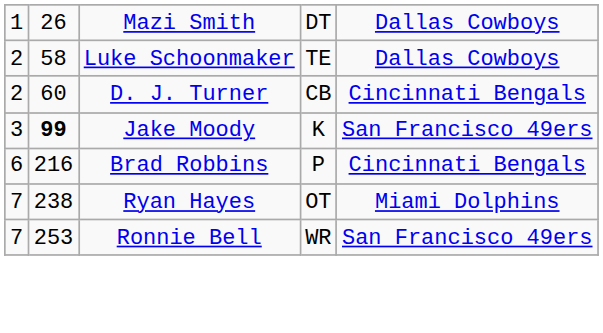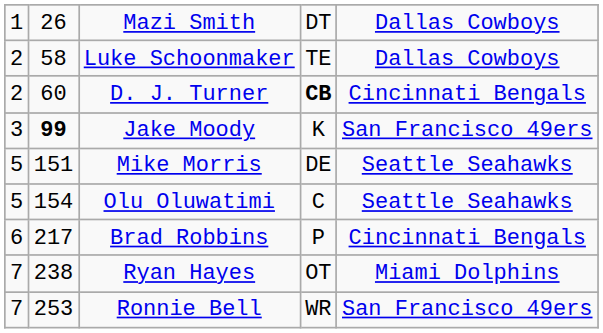 <table class="wikitable" style="text-align:center">
 <tr>
 <td>1</td>
 <td>26</td>
 <td><a href='#'>Mazi Smith</a></td>
 <td>DT</td>
 <td><a href='#'>Dallas Cowboys</a></td>
 </tr>
 <tr>
 <td>2</td>
 <td>58</td>
 <td><a href='#'>Luke Schoonmaker</a></td>
 <td>TE</td>
 <td><a href='#'>Dallas Cowboys</a></td>
 </tr>
 <tr>
 <td>2</td>
 <td>60</td>
 <td><a href='#'>D. J. Turner</a></td>
-<td>CB</td>
+<td><strong>CB</strong></td>
 <td><a href='#'>Cincinnati Bengals</a></td>
 </tr>
 <tr>
 <td>3</td>
 <td><strong>99</strong></td>
 <td><a href='#'>Jake Moody</a></td>
 <td>K</td>
 <td><a href='#'>San Francisco 49ers</a></td>
 </tr>
 <tr>
+<td>5</td>
+<td>151</td>
+<td><a href='#'>Mike Morris</a></td>
+<td>DE</td>
+<td><a href='#'>Seattle Seahawks</a></td>
+</tr>
+<tr>
+<td>5</td>
+<td>154</td>
+<td><a href='#'>Olu Oluwatimi</a></td>
+<td>C</td>
+<td><a href='#'>Seattle Seahawks</a></td>
+</tr>
+<tr>
 <td>6</td>
-<td>216</td>
+<td>217</td>
 <td><a href='#'>Brad Robbins</a></td>
 <td>P</td>
 <td><a href='#'>Cincinnati Bengals</a></td>
 </tr>
 <tr>
 <td>7</td>
 <td>238</td>
 <td><a href='#'>Ryan Hayes</a></td>
 <td>OT</td>
 <td><a href='#'>Miami Dolphins</a></td>
 </tr>
 <tr>
 <td>7</td>
 <td>253</td>
 <td><a href='#'>Ronnie Bell</a></td>
 <td>WR</td>
 <td><a href='#'>San Francisco 49ers</a></td>
 </tr>
 </table>
